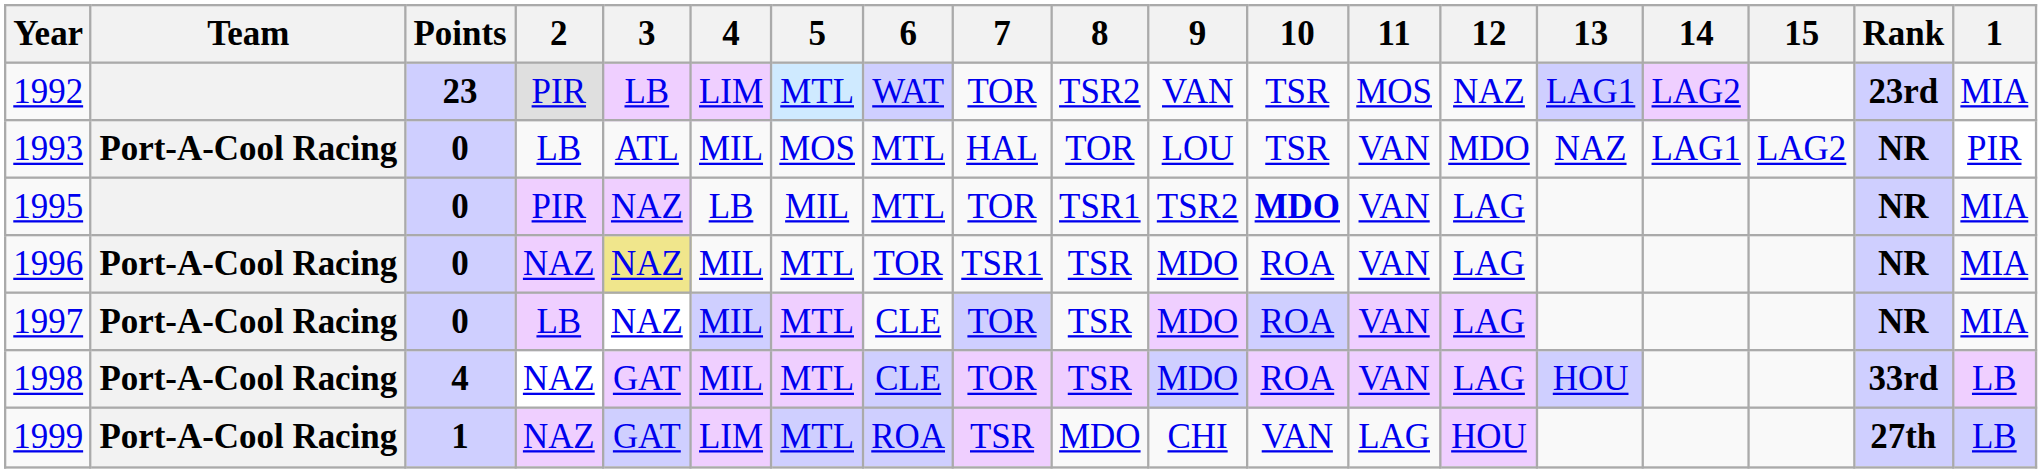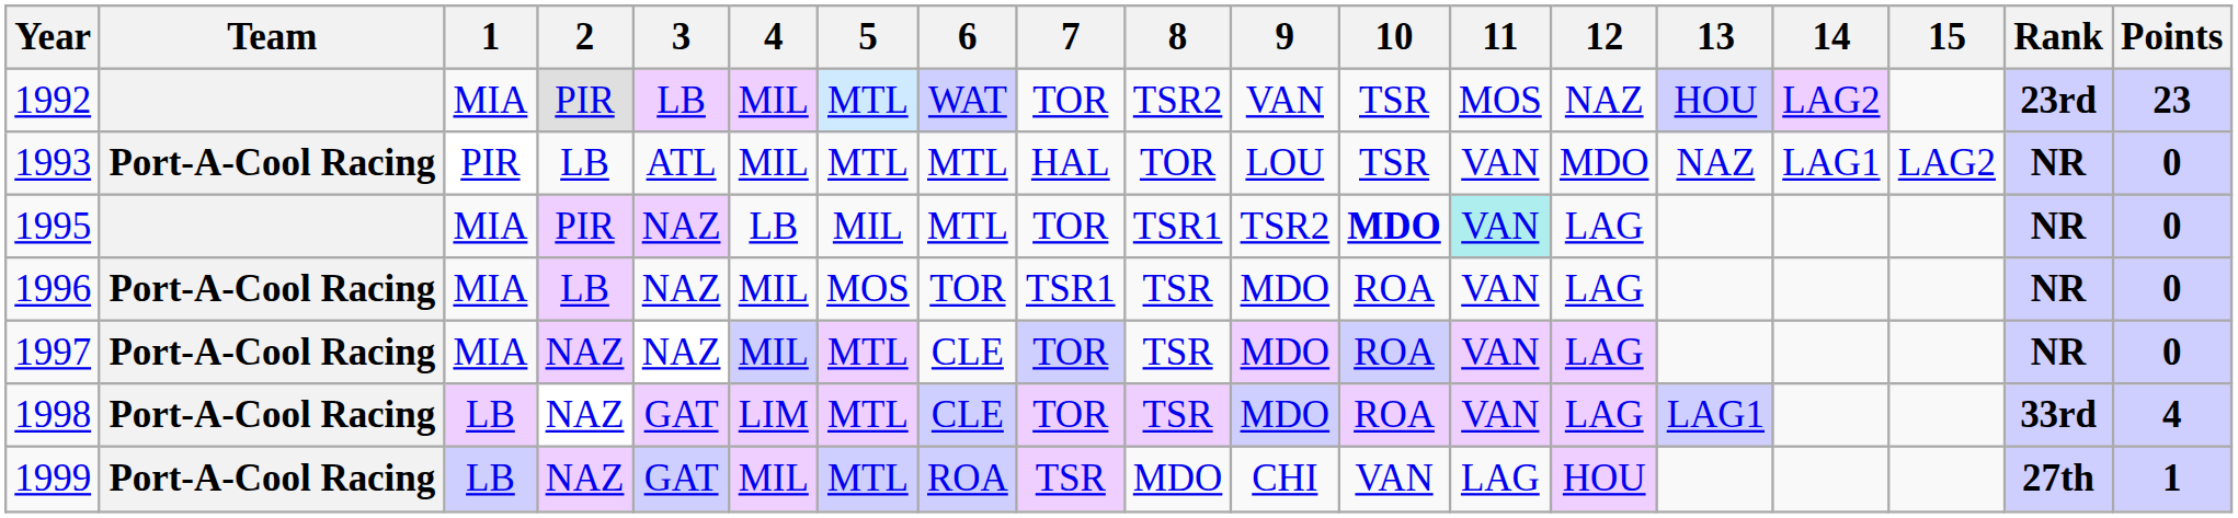 <table class="wikitable" style="text-align:center; font-size:95%">
 <tr>
 <th>Year</th>
 <th>Team</th>
-<th>Points</th>
+<th>1</th>
 <th>2</th>
 <th>3</th>
 <th>4</th>
 <th>5</th>
 <th>6</th>
 <th>7</th>
 <th>8</th>
 <th>9</th>
 <th>10</th>
 <th>11</th>
 <th>12</th>
 <th>13</th>
 <th>14</th>
 <th>15</th>
 <th>Rank</th>
-<th>1</th>
+<th>Points</th>
 </tr>
 <tr>
 <td><a href='#'>1992</a></td>
 <th></th>
-<td style="background:#CFCFFF;"><strong>23</strong></td>
+<td><a href='#'>MIA</a><br></td>
 <td style="background:#dfdfdf;"><a href='#'>PIR</a><br></td>
 <td style="background:#efcfff;"><a href='#'>LB</a><br></td>
-<td style="background:#efcfff;"><a href='#'>LIM</a><br></td>
+<td style="background:#efcfff;"><a href='#'>MIL</a><br></td>
 <td style="background:#cfeaff;"><a href='#'>MTL</a><br></td>
 <td style="background:#cfcfff;"><a href='#'>WAT</a><br></td>
 <td><a href='#'>TOR</a><br></td>
 <td><a href='#'>TSR2</a><br></td>
 <td><a href='#'>VAN</a><br></td>
 <td><a href='#'>TSR</a><br></td>
 <td><a href='#'>MOS</a><br></td>
 <td><a href='#'>NAZ</a><br></td>
-<td style="background:#cfcfff;"><a href='#'>LAG1</a><br></td>
+<td style="background:#cfcfff;"><a href='#'>HOU</a><br></td>
 <td style="background:#efcfff;"><a href='#'>LAG2</a><br></td>
 <td></td>
 <td style="background:#cfcfff;"><strong>23rd</strong></td>
-<td><a href='#'>MIA</a><br></td>
+<td style="background:#CFCFFF;"><strong>23</strong></td>
 </tr>
 <tr>
 <td><a href='#'>1993</a></td>
 <th>Port-A-Cool Racing</th>
-<td style="background:#CFCFFF;"><strong>0</strong></td>
+<td style="background:#ffffff;"><a href='#'>PIR</a><br></td>
 <td><a href='#'>LB</a><br></td>
 <td><a href='#'>ATL</a><br></td>
 <td><a href='#'>MIL</a><br></td>
-<td><a href='#'>MOS</a><br></td>
+<td><a href='#'>MTL</a><br></td>
 <td><a href='#'>MTL</a><br></td>
 <td><a href='#'>HAL</a><br></td>
 <td><a href='#'>TOR</a><br></td>
 <td><a href='#'>LOU</a><br></td>
 <td><a href='#'>TSR</a><br></td>
 <td><a href='#'>VAN</a><br></td>
 <td><a href='#'>MDO</a><br></td>
 <td><a href='#'>NAZ</a><br></td>
 <td><a href='#'>LAG1</a><br></td>
 <td><a href='#'>LAG2</a><br></td>
 <td style="background:#cfcfff;"><strong>NR</strong></td>
-<td style="background:#ffffff;"><a href='#'>PIR</a><br></td>
+<td style="background:#CFCFFF;"><strong>0</strong></td>
 </tr>
 <tr>
 <td><a href='#'>1995</a></td>
 <th></th>
-<td style="background:#CFCFFF;"><strong>0</strong></td>
+<td><a href='#'>MIA</a><br></td>
 <td style="background:#efcfff;"><a href='#'>PIR</a><br></td>
 <td style="background:#efcfff;"><a href='#'>NAZ</a><br></td>
 <td><a href='#'>LB</a><br></td>
 <td><a href='#'>MIL</a><br></td>
 <td><a href='#'>MTL</a><br></td>
 <td><a href='#'>TOR</a><br></td>
 <td><a href='#'>TSR1</a><br></td>
 <td><a href='#'>TSR2</a><br></td>
 <td><strong><a href='#'>MDO</a><br></strong></td>
-<td><a href='#'>VAN</a><br></td>
+<td style="background: paleturquoise;"><a href='#'>VAN</a><br></td>
 <td><a href='#'>LAG</a><br></td>
 <td></td>
 <td></td>
 <td></td>
 <td style="background:#cfcfff;"><strong>NR</strong></td>
-<td><a href='#'>MIA</a><br></td>
+<td style="background:#CFCFFF;"><strong>0</strong></td>
 </tr>
 <tr>
 <td><a href='#'>1996</a></td>
 <th>Port-A-Cool Racing</th>
-<td style="background:#CFCFFF;"><strong>0</strong></td>
-<td style="background:#efcfff;"><a href='#'>NAZ</a><br></td>
-<td style="background: khaki;"><a href='#'>NAZ</a><br></td>
+<td><a href='#'>MIA</a><br></td>
+<td style="background:#efcfff;"><a href='#'>LB</a><br></td>
+<td><a href='#'>NAZ</a><br></td>
 <td><a href='#'>MIL</a><br></td>
-<td><a href='#'>MTL</a><br></td>
+<td><a href='#'>MOS</a><br></td>
 <td><a href='#'>TOR</a><br></td>
 <td><a href='#'>TSR1</a><br></td>
 <td><a href='#'>TSR</a><br></td>
 <td><a href='#'>MDO</a><br></td>
 <td><a href='#'>ROA</a><br></td>
 <td><a href='#'>VAN</a><br></td>
 <td><a href='#'>LAG</a><br></td>
 <td></td>
 <td></td>
 <td></td>
 <td style="background:#cfcfff;"><strong>NR</strong></td>
-<td><a href='#'>MIA</a><br></td>
+<td style="background:#CFCFFF;"><strong>0</strong></td>
 </tr>
 <tr>
 <td><a href='#'>1997</a></td>
 <th>Port-A-Cool Racing</th>
-<td style="background:#CFCFFF;"><strong>0</strong></td>
-<td style="background:#efcfff;"><a href='#'>LB</a><br></td>
+<td><a href='#'>MIA</a><br></td>
+<td style="background:#efcfff;"><a href='#'>NAZ</a><br></td>
 <td style="background:#ffffff;"><a href='#'>NAZ</a><br></td>
 <td style="background:#cfcfff;"><a href='#'>MIL</a><br></td>
 <td style="background:#efcfff;"><a href='#'>MTL</a><br></td>
 <td><a href='#'>CLE</a><br></td>
 <td style="background:#cfcfff;"><a href='#'>TOR</a><br></td>
 <td><a href='#'>TSR</a><br></td>
 <td style="background:#efcfff;"><a href='#'>MDO</a><br></td>
 <td style="background:#cfcfff;"><a href='#'>ROA</a><br></td>
 <td style="background:#efcfff;"><a href='#'>VAN</a><br></td>
 <td style="background:#efcfff;"><a href='#'>LAG</a><br></td>
 <td></td>
 <td></td>
 <td></td>
 <td style="background:#cfcfff;"><strong>NR</strong></td>
-<td><a href='#'>MIA</a><br></td>
+<td style="background:#CFCFFF;"><strong>0</strong></td>
 </tr>
 <tr>
 <td><a href='#'>1998</a></td>
 <th>Port-A-Cool Racing</th>
-<td style="background:#CFCFFF;"><strong>4</strong></td>
+<td style="background:#efcfff;"><a href='#'>LB</a><br></td>
 <td style="background:#ffffff;"><a href='#'>NAZ</a><br></td>
 <td style="background:#efcfff;"><a href='#'>GAT</a><br></td>
-<td style="background:#efcfff;"><a href='#'>MIL</a><br></td>
+<td style="background:#efcfff;"><a href='#'>LIM</a><br></td>
 <td style="background:#efcfff;"><a href='#'>MTL</a><br></td>
 <td style="background:#cfcfff;"><a href='#'>CLE</a><br></td>
 <td style="background:#efcfff;"><a href='#'>TOR</a><br></td>
 <td style="background:#efcfff;"><a href='#'>TSR</a><br></td>
 <td style="background:#cfcfff;"><a href='#'>MDO</a><br></td>
 <td style="background:#efcfff;"><a href='#'>ROA</a><br></td>
 <td style="background:#efcfff;"><a href='#'>VAN</a><br></td>
 <td style="background:#efcfff;"><a href='#'>LAG</a><br></td>
-<td style="background:#cfcfff;"><a href='#'>HOU</a><br></td>
+<td style="background:#cfcfff;"><a href='#'>LAG1</a><br></td>
 <td></td>
 <td></td>
 <td style="background:#cfcfff;"><strong>33rd</strong></td>
-<td style="background:#efcfff;"><a href='#'>LB</a><br></td>
+<td style="background:#CFCFFF;"><strong>4</strong></td>
 </tr>
 <tr>
 <td><a href='#'>1999</a></td>
 <th>Port-A-Cool Racing</th>
-<td style="background:#CFCFFF;"><strong>1</strong></td>
+<td style="background:#cfcfff;"><a href='#'>LB</a><br></td>
 <td style="background:#efcfff;"><a href='#'>NAZ</a><br></td>
 <td style="background:#cfcfff;"><a href='#'>GAT</a><br></td>
-<td style="background:#efcfff;"><a href='#'>LIM</a><br></td>
+<td style="background:#efcfff;"><a href='#'>MIL</a><br></td>
 <td style="background:#cfcfff;"><a href='#'>MTL</a><br></td>
 <td style="background:#cfcfff;"><a href='#'>ROA</a><br></td>
 <td style="background:#efcfff;"><a href='#'>TSR</a><br></td>
 <td><a href='#'>MDO</a><br></td>
 <td><a href='#'>CHI</a><br></td>
 <td><a href='#'>VAN</a><br></td>
 <td><a href='#'>LAG</a><br></td>
 <td style="background:#efcfff;"><a href='#'>HOU</a><br></td>
 <td></td>
 <td></td>
 <td></td>
 <td style="background:#cfcfff;"><strong>27th</strong></td>
-<td style="background:#cfcfff;"><a href='#'>LB</a><br></td>
+<td style="background:#CFCFFF;"><strong>1</strong></td>
 </tr>
 </table>
